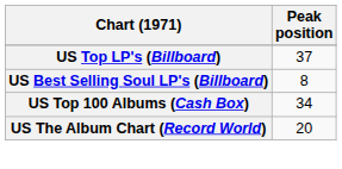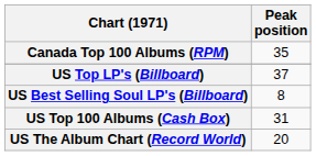 <table class="wikitable sortable plainrowheaders" style="text-align:center">
 <tr>
 <th scope="col">Chart (1971)</th>
 <th scope="col">Peak<br>position</th>
+</tr>
+<tr>
+<th scope="row">Canada Top 100 Albums (<em><a href='#'>RPM</a></em>)</th>
+<td>35</td>
 </tr>
 <tr>
 </tr>
 <tr>
 <th scope="row">US <a href='#'>Top LP's</a> (<em><a href='#'>Billboard</a></em>)</th>
 <td>37</td>
 </tr>
 <tr>
 <th scope="row">US <a href='#'>Best Selling Soul LP's</a> (<em><a href='#'>Billboard</a></em>)</th>
 <td>8</td>
 </tr>
 <tr>
 <th scope="row">US Top 100 Albums (<em><a href='#'>Cash Box</a></em>)</th>
-<td>34</td>
+<td>31</td>
 </tr>
 <tr>
 <th scope="row">US The Album Chart (<em><a href='#'>Record World</a></em>)</th>
 <td>20</td>
 </tr>
 </table>
